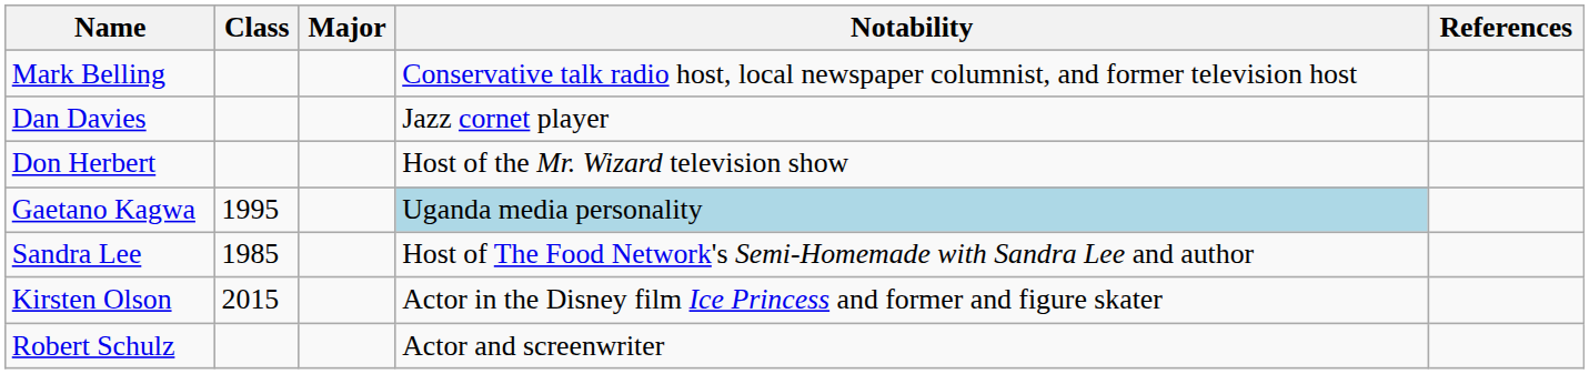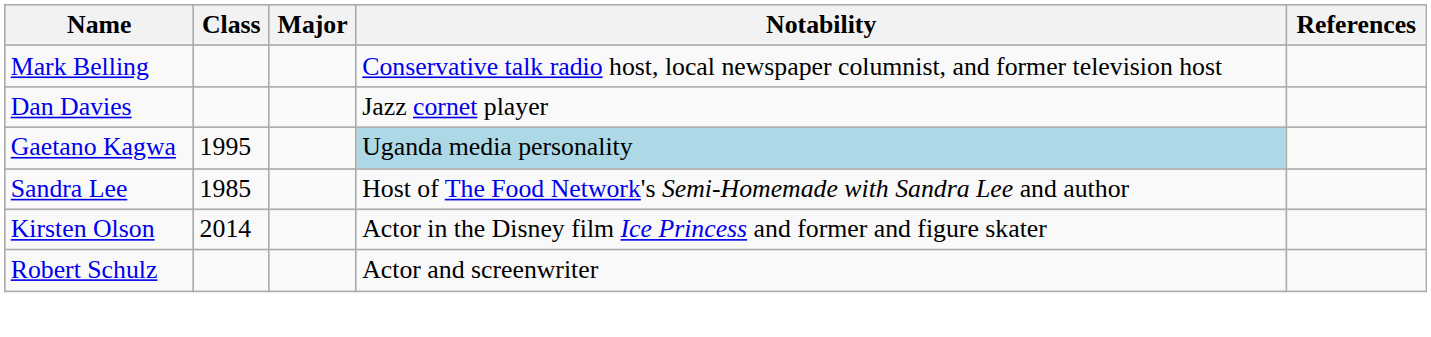 <table class="wikitable sortable" " style="width:100%;">
 <tr>
 <th>Name</th>
 <th>Class</th>
 <th>Major</th>
 <th>Notability</th>
 <th>References</th>
 </tr>
 <tr>
 <td><a href='#'>Mark Belling</a></td>
 <td></td>
 <td></td>
 <td><a href='#'>Conservative talk radio</a> host, local newspaper columnist, and former television host</td>
 <td></td>
 </tr>
 <tr>
 <td><a href='#'>Dan Davies</a></td>
 <td></td>
 <td></td>
 <td>Jazz <a href='#'>cornet</a> player</td>
 <td></td>
 </tr>
 <tr>
-<td><a href='#'>Don Herbert</a></td>
-<td></td>
-<td></td>
-<td>Host of the <em>Mr. Wizard</em> television show</td>
-<td></td>
-</tr>
-<tr>
 <td><a href='#'>Gaetano Kagwa</a></td>
 <td>1995</td>
 <td></td>
 <td style="background: lightblue;">Uganda media personality</td>
 <td></td>
 </tr>
 <tr>
 <td><a href='#'>Sandra Lee</a></td>
 <td>1985</td>
 <td></td>
 <td>Host of <a href='#'>The Food Network</a>'s <em>Semi-Homemade with Sandra Lee</em> and author</td>
 <td></td>
 </tr>
 <tr>
 <td><a href='#'>Kirsten Olson</a></td>
-<td>2015</td>
+<td>2014</td>
 <td></td>
 <td>Actor in the Disney film <em><a href='#'>Ice Princess</a></em> and former and figure skater</td>
 <td></td>
 </tr>
 <tr>
 <td><a href='#'>Robert Schulz</a></td>
 <td></td>
 <td></td>
 <td>Actor and screenwriter</td>
 <td></td>
 </tr>
 </table>
